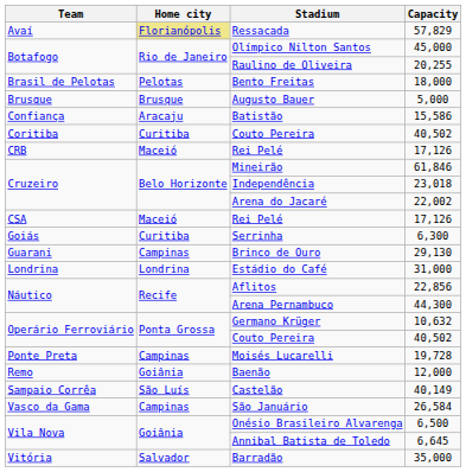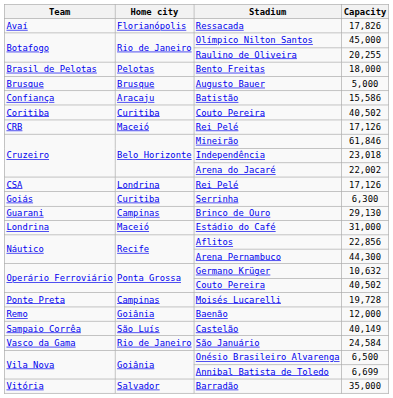 <table class="wikitable sortable" |>
 <tr>
 <th>Team</th>
 <th>Home city</th>
 <th>Stadium</th>
 <th>Capacity</th>
 </tr>
 <tr>
 <td><a href='#'>Avaí</a></td>
-<td style="background: khaki;"><a href='#'>Florianópolis</a></td>
+<td><a href='#'>Florianópolis</a></td>
 <td><a href='#'>Ressacada</a></td>
-<td align=center>57,829</td>
+<td align=center>17,826</td>
 </tr>
 <tr>
 <td rowspan=2><a href='#'>Botafogo</a></td>
 <td rowspan=2><a href='#'>Rio de Janeiro</a></td>
 <td><a href='#'>Olímpico Nilton Santos</a></td>
 <td align=center>45,000</td>
 </tr>
 <tr>
 <td><a href='#'>Raulino de Oliveira</a> </td>
 <td align=center>20,255</td>
 </tr>
 <tr>
 <td><a href='#'>Brasil de Pelotas</a></td>
 <td><a href='#'>Pelotas</a></td>
 <td><a href='#'>Bento Freitas</a></td>
 <td align=center>18,000</td>
 </tr>
 <tr>
 <td><a href='#'>Brusque</a></td>
 <td><a href='#'>Brusque</a></td>
 <td><a href='#'>Augusto Bauer</a></td>
 <td align=center>5,000</td>
 </tr>
 <tr>
 <td><a href='#'>Confiança</a></td>
 <td><a href='#'>Aracaju</a></td>
 <td><a href='#'>Batistão</a></td>
 <td align=center>15,586</td>
 </tr>
 <tr>
 <td><a href='#'>Coritiba</a></td>
 <td><a href='#'>Curitiba</a></td>
 <td><a href='#'>Couto Pereira</a></td>
 <td align=center>40,502</td>
 </tr>
 <tr>
 <td><a href='#'>CRB</a></td>
 <td><a href='#'>Maceió</a></td>
 <td><a href='#'>Rei Pelé</a></td>
 <td align=center>17,126</td>
 </tr>
 <tr>
 <td rowspan=3><a href='#'>Cruzeiro</a></td>
 <td rowspan=3><a href='#'>Belo Horizonte</a></td>
 <td><a href='#'>Mineirão</a></td>
 <td align=center>61,846</td>
 </tr>
 <tr>
 <td><a href='#'>Independência</a></td>
 <td align=center>23,018</td>
 </tr>
 <tr>
 <td><a href='#'>Arena do Jacaré</a> </td>
 <td align=center>22,002</td>
 </tr>
 <tr>
 <td><a href='#'>CSA</a></td>
-<td><a href='#'>Maceió</a></td>
+<td><a href='#'>Londrina</a></td>
 <td><a href='#'>Rei Pelé</a></td>
 <td align=center>17,126</td>
 </tr>
 <tr>
 <td><a href='#'>Goiás</a></td>
 <td><a href='#'>Curitiba</a></td>
 <td><a href='#'>Serrinha</a></td>
 <td align=center>6,300</td>
 </tr>
 <tr>
 <td><a href='#'>Guarani</a></td>
 <td><a href='#'>Campinas</a></td>
 <td><a href='#'>Brinco de Ouro</a></td>
 <td align=center>29,130</td>
 </tr>
 <tr>
 <td><a href='#'>Londrina</a></td>
-<td><a href='#'>Londrina</a></td>
+<td><a href='#'>Maceió</a></td>
 <td><a href='#'>Estádio do Café</a></td>
 <td align=center>31,000</td>
 </tr>
 <tr>
 <td rowspan=2><a href='#'>Náutico</a></td>
 <td rowspan=2><a href='#'>Recife</a></td>
 <td><a href='#'>Aflitos</a></td>
 <td align=center>22,856</td>
 </tr>
 <tr>
 <td><a href='#'>Arena Pernambuco</a> </td>
 <td align=center>44,300</td>
 </tr>
 <tr>
 <td rowspan=2><a href='#'>Operário Ferroviário</a></td>
 <td rowspan=2><a href='#'>Ponta Grossa</a></td>
 <td><a href='#'>Germano Krüger</a></td>
 <td align=center>10,632</td>
 </tr>
 <tr>
 <td><a href='#'>Couto Pereira</a> </td>
 <td align=center>40,502</td>
 </tr>
 <tr>
 <td><a href='#'>Ponte Preta</a></td>
 <td><a href='#'>Campinas</a></td>
 <td><a href='#'>Moisés Lucarelli</a></td>
 <td align=center>19,728</td>
 </tr>
 <tr>
 <td><a href='#'>Remo</a></td>
 <td><a href='#'>Goiânia</a></td>
 <td><a href='#'>Baenão</a></td>
 <td align=center>12,000</td>
 </tr>
 <tr>
 <td><a href='#'>Sampaio Corrêa</a></td>
 <td><a href='#'>São Luís</a></td>
 <td><a href='#'>Castelão</a></td>
 <td align=center>40,149</td>
 </tr>
 <tr>
 <td><a href='#'>Vasco da Gama</a></td>
-<td><a href='#'>Campinas</a></td>
+<td><a href='#'>Rio de Janeiro</a></td>
 <td><a href='#'>São Januário</a></td>
-<td align=center>26,584</td>
+<td align=center>24,584</td>
 </tr>
 <tr>
 <td rowspan=2><a href='#'>Vila Nova</a></td>
 <td rowspan=2><a href='#'>Goiânia</a></td>
 <td><a href='#'>Onésio Brasileiro Alvarenga</a></td>
 <td align=center>6,500</td>
 </tr>
 <tr>
 <td><a href='#'>Annibal Batista de Toledo</a> </td>
-<td align=center>6,645</td>
+<td align=center>6,699</td>
 </tr>
 <tr>
 <td><a href='#'>Vitória</a></td>
 <td><a href='#'>Salvador</a></td>
 <td><a href='#'>Barradão</a></td>
 <td align=center>35,000</td>
 </tr>
 </table>
